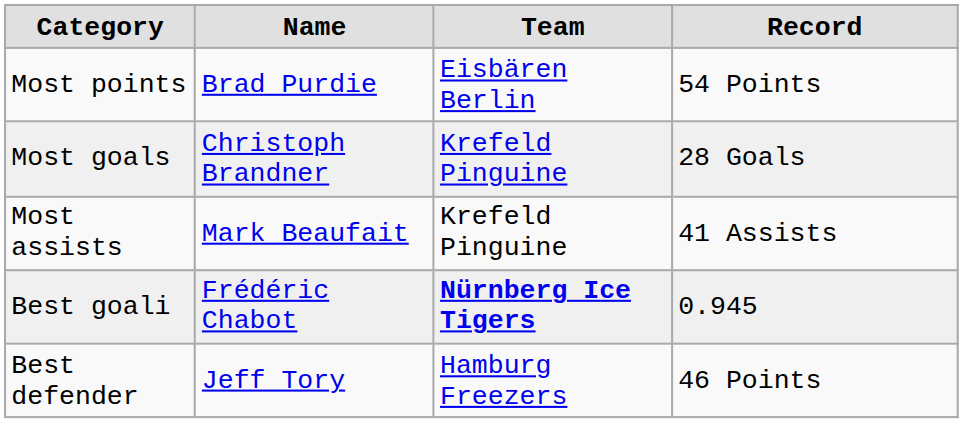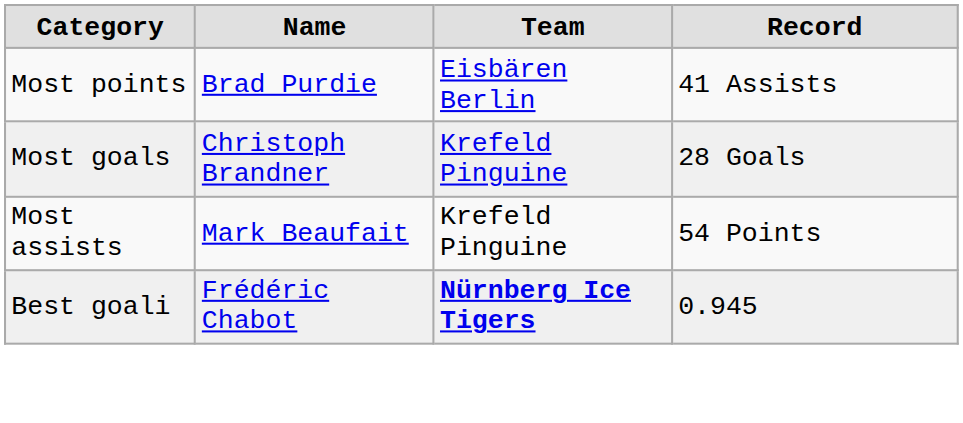 <table class="wikitable" style="border: gray solid 1px; border-collapse: collapse;" width="75%">
 <tr align="center" style="background:#e0e0e0; font-weight:bold;">
 <td width="20%">Category</td>
 <td width="25%">Name</td>
 <td width="25%">Team</td>
 <td width="30%">Record</td>
 </tr>
 <tr>
 <td>Most points</td>
 <td> <a href='#'>Brad Purdie</a></td>
 <td><a href='#'>Eisbären Berlin</a></td>
-<td>54 Points</td>
+<td>41 Assists</td>
 </tr>
 <tr bgcolor="#f0f0f0">
 <td>Most goals</td>
 <td> <a href='#'>Christoph Brandner</a></td>
 <td><a href='#'>Krefeld Pinguine</a></td>
 <td>28 Goals</td>
 </tr>
 <tr>
 <td>Most assists</td>
 <td> <a href='#'>Mark Beaufait</a></td>
 <td>Krefeld Pinguine</td>
-<td>41 Assists</td>
+<td>54 Points</td>
 </tr>
 <tr bgcolor="#f0f0f0">
 <td>Best goali</td>
 <td> <a href='#'>Frédéric Chabot</a></td>
 <td><strong><a href='#'>Nürnberg Ice Tigers</a></strong></td>
 <td>0.945</td>
 </tr>
-<tr>
-<td>Best defender</td>
-<td> <a href='#'>Jeff Tory</a></td>
-<td><a href='#'>Hamburg Freezers</a></td>
-<td>46 Points</td>
-</tr>
 </table>
